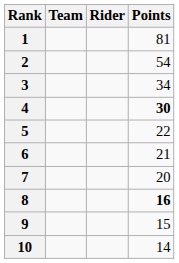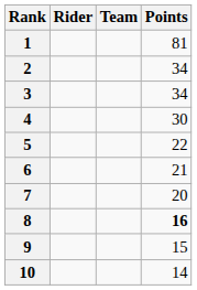 <table class="wikitable" margin-bottom:0;">
 <tr>
 <th scope="col">Rank</th>
+<th scope="col">Rider</th>
 <th scope="col">Team</th>
-<th scope="col">Rider</th>
 <th scope="col">Points</th>
 </tr>
 <tr>
 <th scope="row">1</th>
+<td> </td>
 <td></td>
-<td> </td>
 <td align="right">81</td>
 </tr>
 <tr>
 <th scope="row">2</th>
 <td></td>
 <td></td>
-<td align="right">54</td>
+<td align="right">34</td>
 </tr>
 <tr>
 <th scope="row">3</th>
+<td> </td>
 <td></td>
-<td> </td>
 <td align="right">34</td>
 </tr>
 <tr>
 <th scope="row">4</th>
 <td></td>
 <td></td>
-<td align="right"><strong>30</strong></td>
+<td align="right">30</td>
 </tr>
 <tr>
 <th scope="row">5</th>
 <td></td>
 <td></td>
 <td align="right">22</td>
 </tr>
 <tr>
 <th scope="row">6</th>
 <td></td>
 <td></td>
 <td align="right">21</td>
 </tr>
 <tr>
 <th scope="row">7</th>
 <td></td>
 <td></td>
 <td align="right">20</td>
 </tr>
 <tr>
 <th scope="row">8</th>
+<td> </td>
 <td></td>
-<td> </td>
 <td align="right"><strong>16</strong></td>
 </tr>
 <tr>
 <th scope="row">9</th>
 <td></td>
 <td></td>
 <td align="right">15</td>
 </tr>
 <tr>
 <th scope="row">10</th>
+<td> </td>
 <td></td>
-<td> </td>
 <td align="right">14</td>
 </tr>
 </table>
